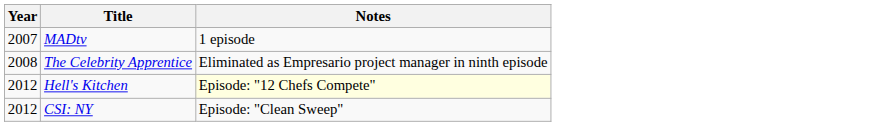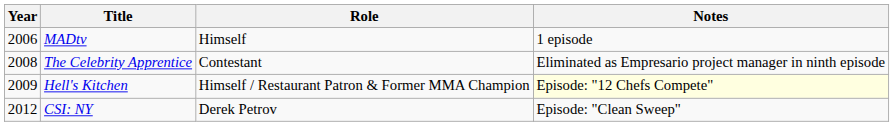 <table class="wikitable plainrowheaders sortable">
 <tr>
 <th scope=col>Year</th>
 <th scope=col>Title</th>
+<th scope=col>Role</th>
 <th scope=col class=sortable>Notes</th>
 </tr>
 <tr>
-<td>2007</td>
+<td>2006</td>
 <td><em><a href='#'>MADtv</a></em></td>
+<td>Himself</td>
 <td>1 episode</td>
 </tr>
 <tr>
 <td>2008</td>
 <td><em><a href='#'>The Celebrity Apprentice</a></em></td>
+<td>Contestant</td>
 <td>Eliminated as Empresario project manager in ninth episode</td>
 </tr>
 <tr>
-<td>2012</td>
+<td>2009</td>
 <td><em><a href='#'>Hell's Kitchen</a></em></td>
+<td>Himself / Restaurant Patron & Former MMA Champion</td>
 <td style="background: lightyellow;">Episode: "12 Chefs Compete" </td>
 </tr>
 <tr>
 <td>2012</td>
 <td><em><a href='#'>CSI: NY</a></em></td>
+<td>Derek Petrov</td>
 <td>Episode: "Clean Sweep"</td>
 </tr>
 </table>
